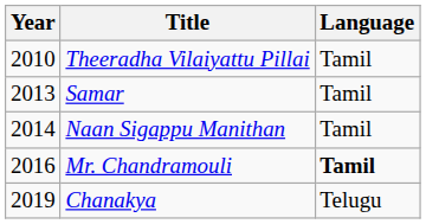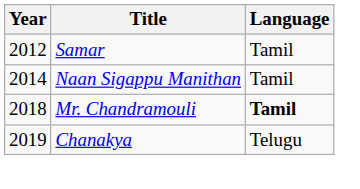 <table class="wikitable sortable">
 <tr>
 <th>Year</th>
 <th>Title</th>
 <th>Language</th>
 </tr>
 <tr>
-<td>2010</td>
-<td><em><a href='#'>Theeradha Vilaiyattu Pillai</a></em></td>
-<td>Tamil</td>
-</tr>
-<tr>
-<td>2013</td>
+<td>2012</td>
 <td><em><a href='#'>Samar</a></em></td>
 <td>Tamil</td>
 </tr>
 <tr>
 <td>2014</td>
 <td><em><a href='#'>Naan Sigappu Manithan</a></em></td>
 <td>Tamil</td>
 </tr>
 <tr>
-<td>2016</td>
+<td>2018</td>
 <td><em><a href='#'>Mr. Chandramouli</a></em></td>
 <td><strong>Tamil</strong></td>
 </tr>
 <tr>
 <td>2019</td>
 <td><em><a href='#'>Chanakya</a></em></td>
 <td>Telugu</td>
 </tr>
 </table>
